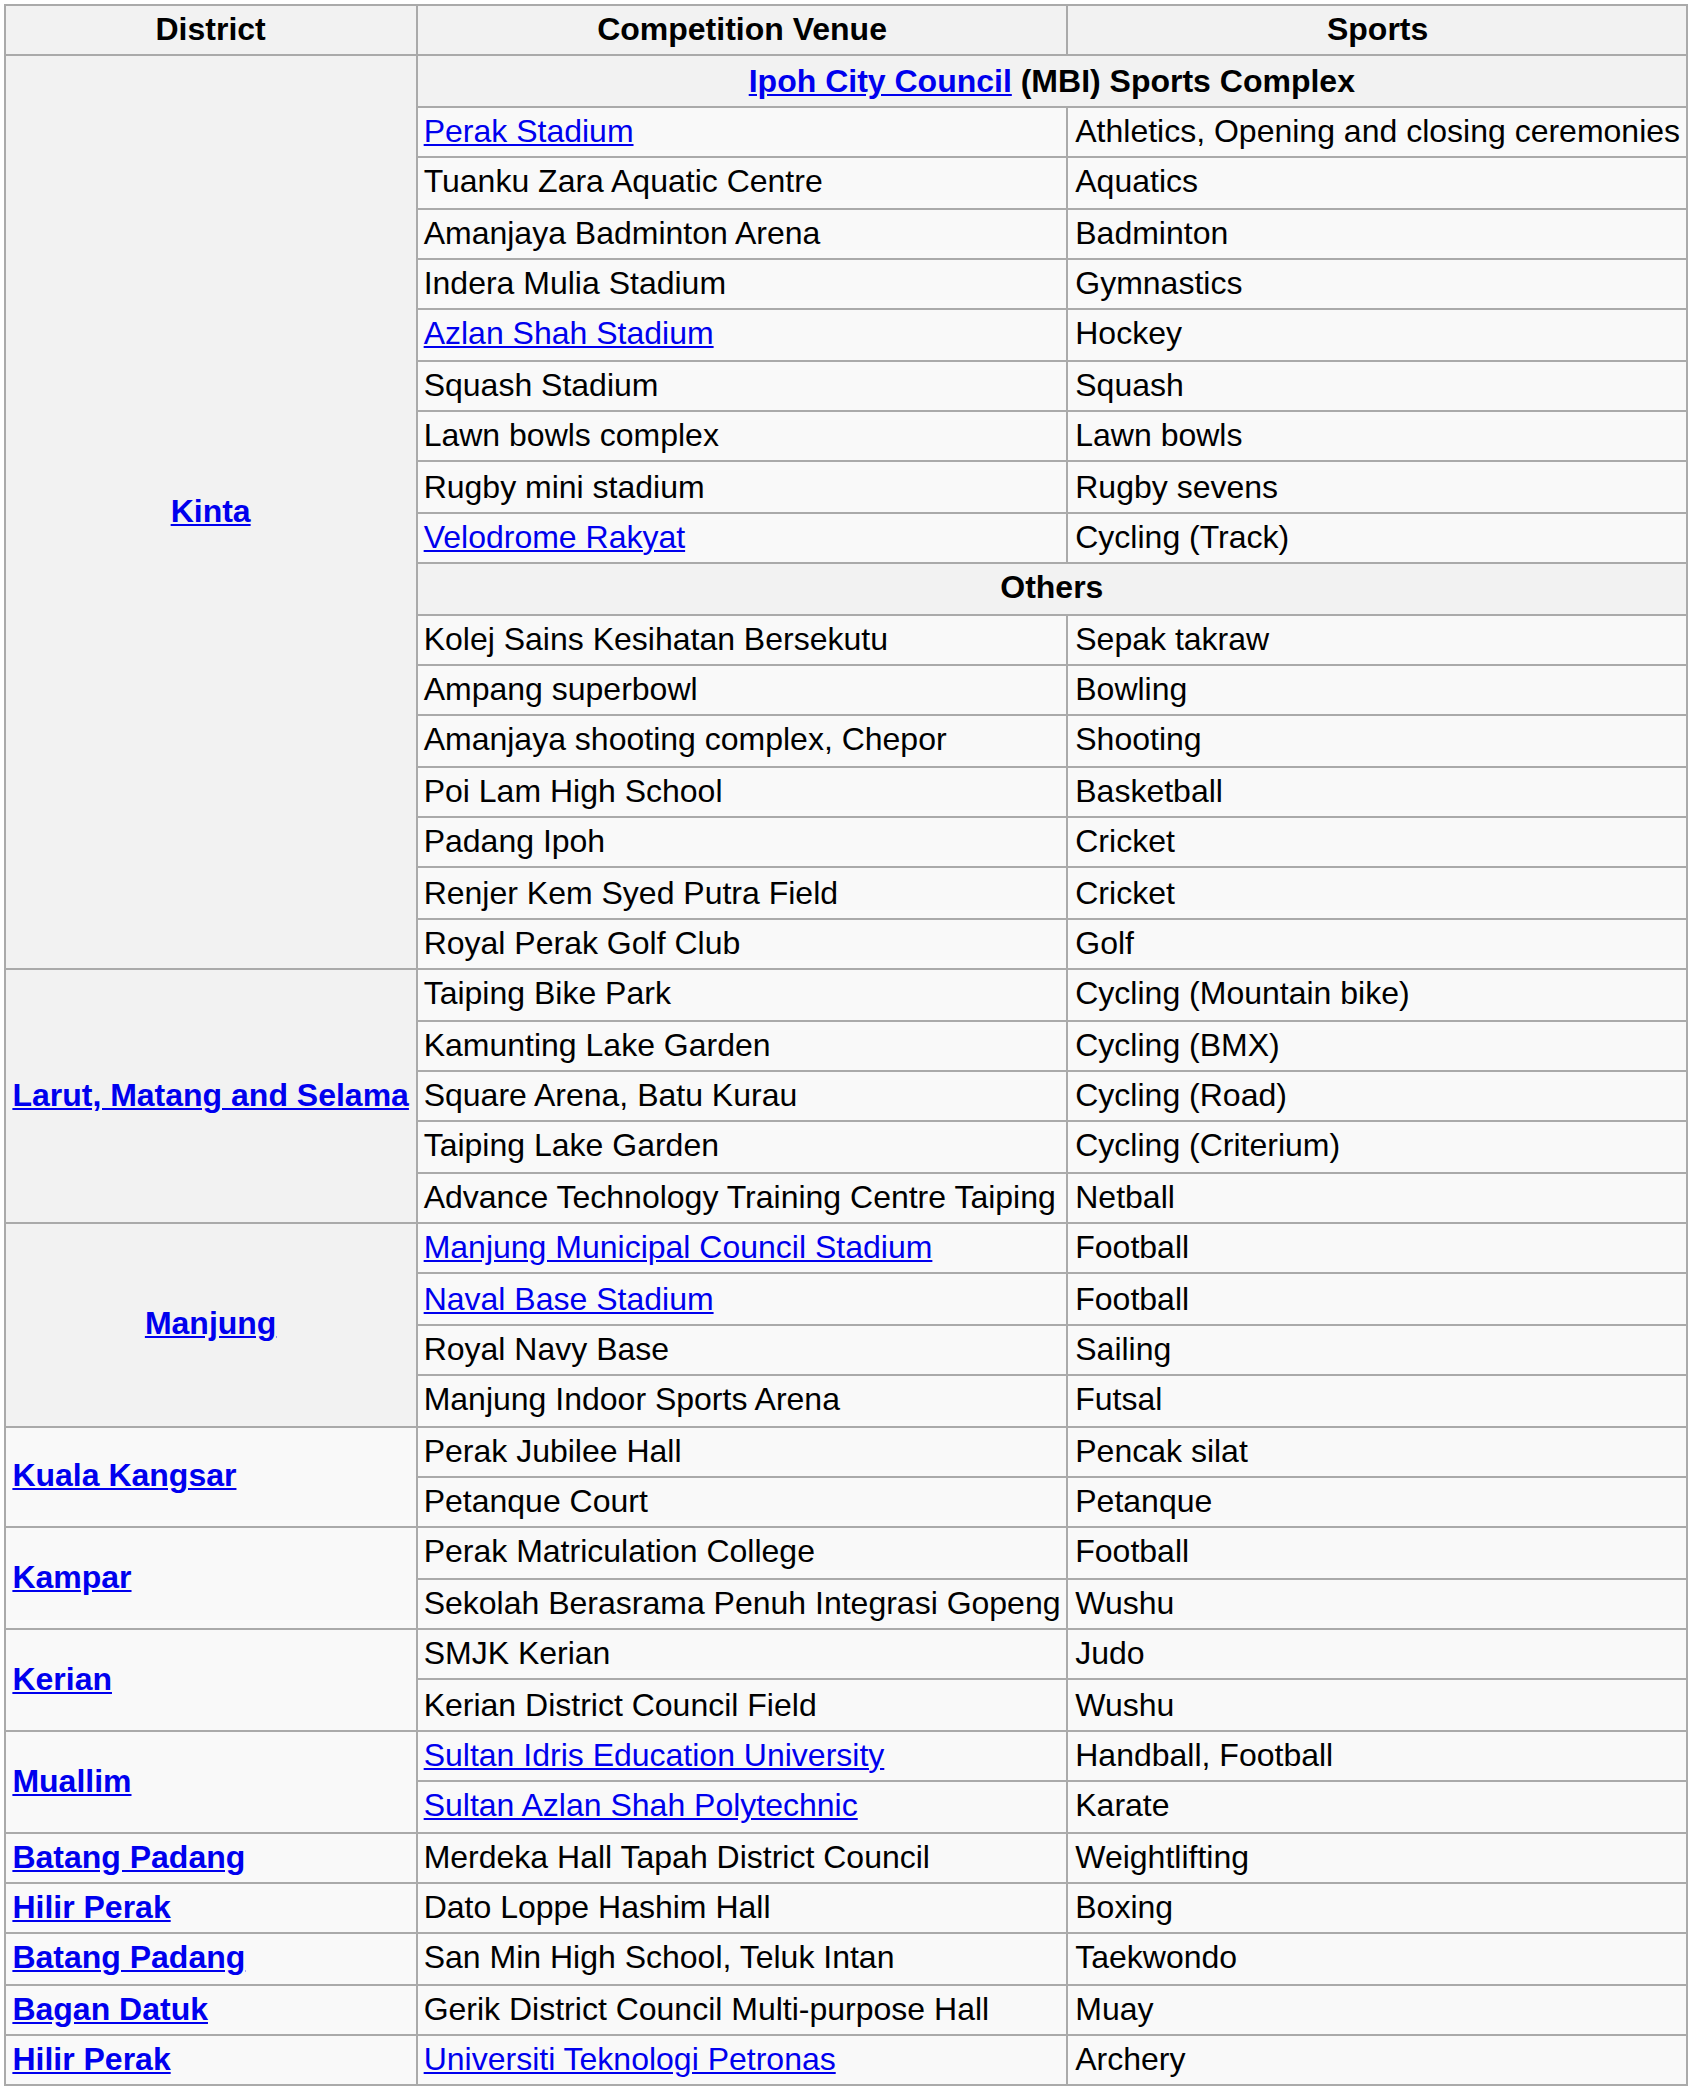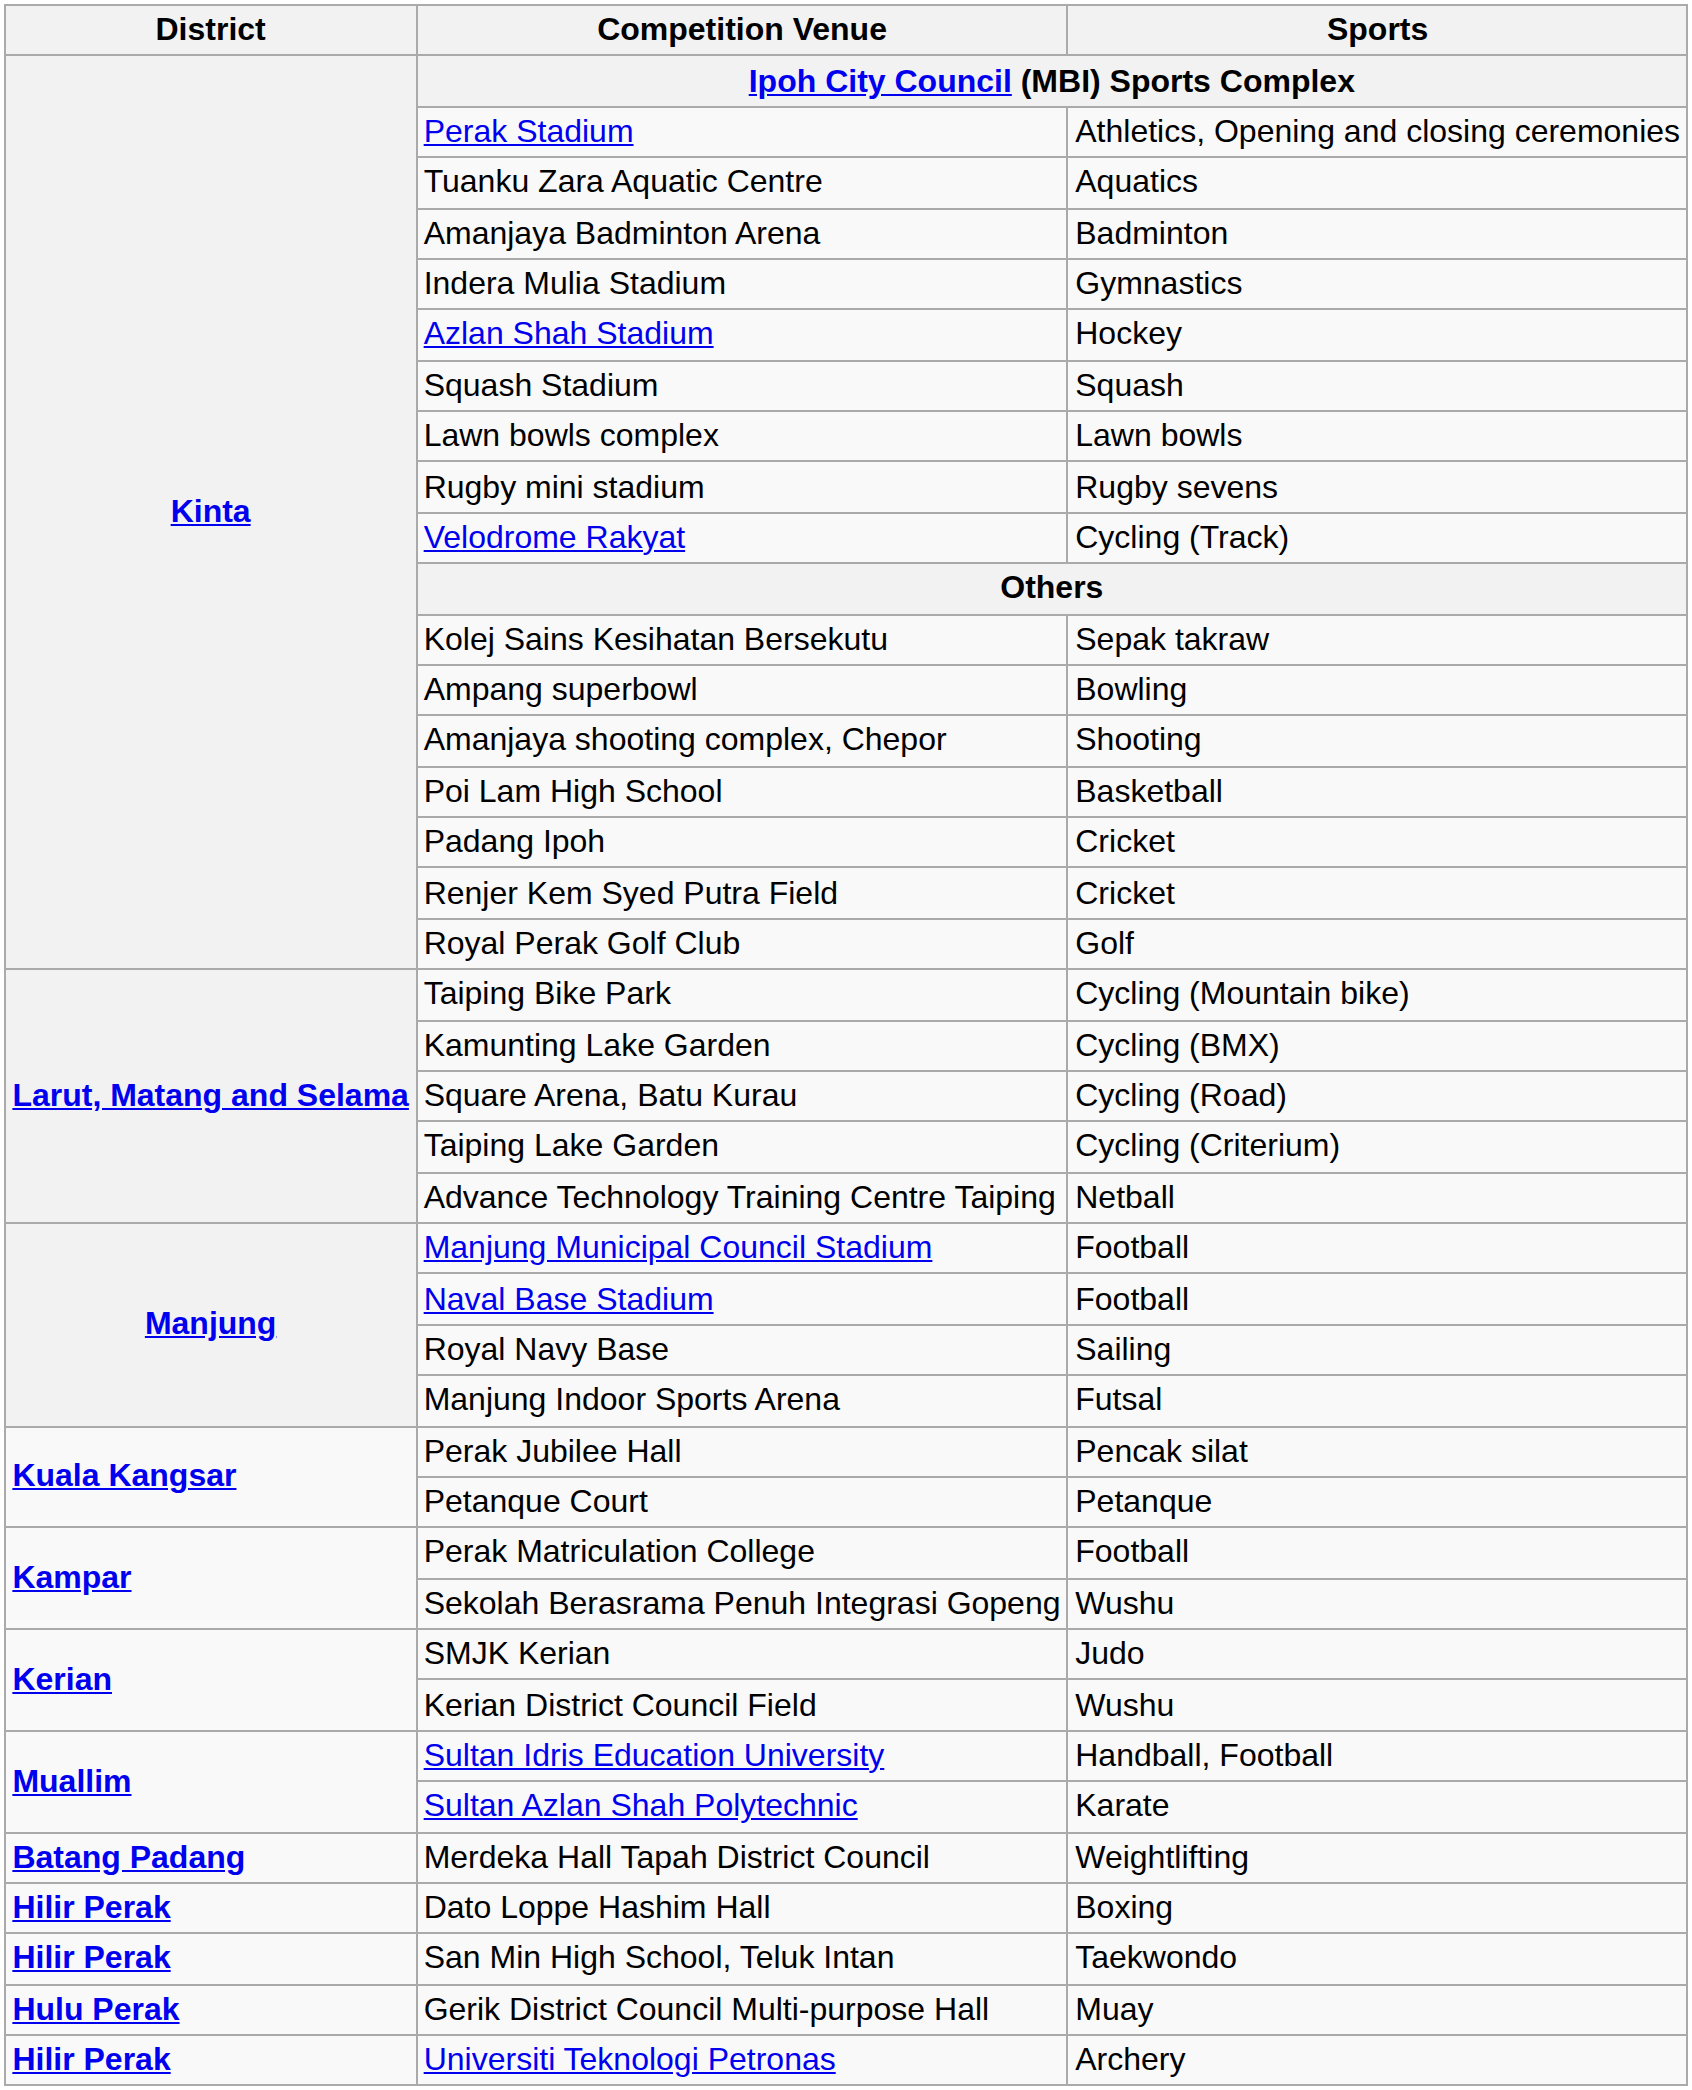 <table class="wikitable">
 <tr>
 <th>District</th>
 <th>Competition Venue</th>
 <th>Sports</th>
 </tr>
 <tr>
 <th rowspan=19; align=left><a href='#'>Kinta</a></th>
 </tr>
 <tr>
 <th colspan=2; align=left><a href='#'>Ipoh City Council</a> (MBI) Sports Complex</th>
 </tr>
 <tr>
 <td><a href='#'>Perak Stadium</a></td>
 <td>Athletics, Opening and closing ceremonies</td>
 </tr>
 <tr>
 <td>Tuanku Zara Aquatic Centre</td>
 <td>Aquatics</td>
 </tr>
 <tr>
 <td>Amanjaya Badminton Arena</td>
 <td>Badminton</td>
 </tr>
 <tr>
 <td>Indera Mulia Stadium</td>
 <td>Gymnastics</td>
 </tr>
 <tr>
 <td><a href='#'>Azlan Shah Stadium</a></td>
 <td>Hockey</td>
 </tr>
 <tr>
 <td>Squash Stadium</td>
 <td>Squash</td>
 </tr>
 <tr>
 <td>Lawn bowls complex</td>
 <td>Lawn bowls</td>
 </tr>
 <tr>
 <td>Rugby mini stadium</td>
 <td>Rugby sevens</td>
 </tr>
 <tr>
 <td><a href='#'>Velodrome Rakyat</a></td>
 <td>Cycling (Track)</td>
 </tr>
 <tr>
 <th colspan=2; align=left>Others</th>
 </tr>
 <tr>
 <td>Kolej Sains Kesihatan Bersekutu</td>
 <td>Sepak takraw</td>
 </tr>
 <tr>
 <td>Ampang superbowl</td>
 <td>Bowling</td>
 </tr>
 <tr>
 <td>Amanjaya shooting complex, Chepor</td>
 <td>Shooting</td>
 </tr>
 <tr>
 <td>Poi Lam High School</td>
 <td>Basketball</td>
 </tr>
 <tr>
 <td>Padang Ipoh</td>
 <td>Cricket</td>
 </tr>
 <tr>
 <td>Renjer Kem Syed Putra Field</td>
 <td>Cricket</td>
 </tr>
 <tr>
 <td>Royal Perak Golf Club</td>
 <td>Golf</td>
 </tr>
 <tr>
 <th rowspan=6; align=left><a href='#'>Larut, Matang and Selama</a></th>
 </tr>
 <tr>
 <td>Taiping Bike Park</td>
 <td>Cycling (Mountain bike)</td>
 </tr>
 <tr>
 <td>Kamunting Lake Garden</td>
 <td>Cycling (BMX)</td>
 </tr>
 <tr>
 <td>Square Arena, Batu Kurau</td>
 <td>Cycling (Road)</td>
 </tr>
 <tr>
 <td>Taiping Lake Garden</td>
 <td>Cycling (Criterium)</td>
 </tr>
 <tr>
 <td>Advance Technology Training Centre Taiping</td>
 <td>Netball</td>
 </tr>
 <tr>
 <th rowspan=5; align=left><a href='#'>Manjung</a></th>
 </tr>
 <tr>
 <td><a href='#'>Manjung Municipal Council Stadium</a></td>
 <td>Football</td>
 </tr>
 <tr>
 <td><a href='#'>Naval Base Stadium</a></td>
 <td>Football</td>
 </tr>
 <tr>
 <td>Royal Navy Base</td>
 <td>Sailing</td>
 </tr>
 <tr>
 <td>Manjung Indoor Sports Arena</td>
 <td>Futsal</td>
 </tr>
 <tr>
 <td rowspan=2><strong><a href='#'>Kuala Kangsar</a></strong></td>
 <td>Perak Jubilee Hall</td>
 <td>Pencak silat</td>
 </tr>
 <tr>
 <td>Petanque Court</td>
 <td>Petanque</td>
 </tr>
 <tr>
 <td rowspan=2><strong><a href='#'>Kampar</a></strong></td>
 <td>Perak Matriculation College</td>
 <td>Football</td>
 </tr>
 <tr>
 <td>Sekolah Berasrama Penuh Integrasi Gopeng</td>
 <td>Wushu</td>
 </tr>
 <tr>
 <td rowspan=2><strong><a href='#'>Kerian</a></strong></td>
 <td>SMJK Kerian</td>
 <td>Judo</td>
 </tr>
 <tr>
 <td>Kerian District Council Field</td>
 <td>Wushu</td>
 </tr>
 <tr>
 <td rowspan=2><strong><a href='#'>Muallim</a></strong></td>
 <td><a href='#'>Sultan Idris Education University</a></td>
 <td>Handball, Football</td>
 </tr>
 <tr>
 <td><a href='#'>Sultan Azlan Shah Polytechnic</a></td>
 <td>Karate</td>
 </tr>
 <tr>
 <td><strong><a href='#'>Batang Padang</a></strong></td>
 <td>Merdeka Hall Tapah District Council</td>
 <td>Weightlifting</td>
 </tr>
 <tr>
 <td><strong><a href='#'>Hilir Perak</a></strong></td>
 <td>Dato Loppe Hashim Hall</td>
 <td>Boxing</td>
 </tr>
 <tr>
-<td><strong><a href='#'>Batang Padang</a></strong></td>
+<td><strong><a href='#'>Hilir Perak</a></strong></td>
 <td>San Min High School, Teluk Intan</td>
 <td>Taekwondo</td>
 </tr>
 <tr>
-<td><strong><a href='#'>Bagan Datuk</a></strong></td>
+<td><strong><a href='#'>Hulu Perak</a></strong></td>
 <td>Gerik District Council Multi-purpose Hall</td>
 <td>Muay</td>
 </tr>
 <tr>
 <td><strong><a href='#'>Hilir Perak</a></strong></td>
 <td><a href='#'>Universiti Teknologi Petronas</a></td>
 <td>Archery</td>
 </tr>
 </table>
